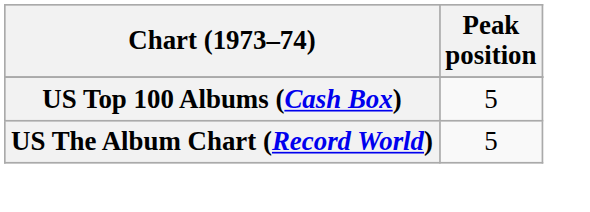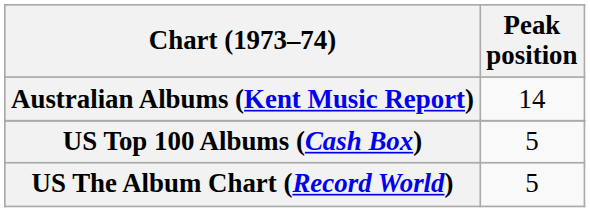 <table class="wikitable sortable plainrowheaders" style="text-align:center;">
 <tr>
 <th scope="col">Chart (1973–74)</th>
 <th scope="col">Peak<br>position</th>
+</tr>
+<tr>
+<th scope="row">Australian Albums (<a href='#'>Kent Music Report</a>)</th>
+<td>14</td>
 </tr>
 <tr>
 </tr>
 <tr>
 </tr>
 <tr>
 <th scope="row">US Top 100 Albums (<em><a href='#'>Cash Box</a></em>)</th>
 <td>5</td>
 </tr>
 <tr>
 <th scope="row">US The Album Chart (<em><a href='#'>Record World</a></em>)</th>
 <td>5</td>
 </tr>
 </table>
